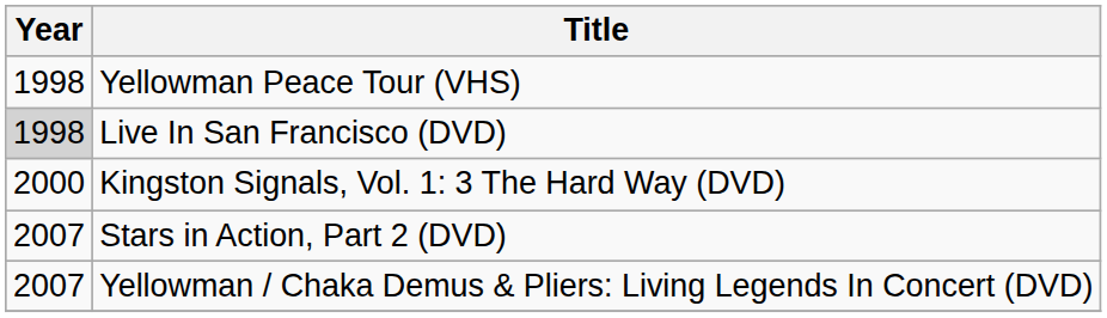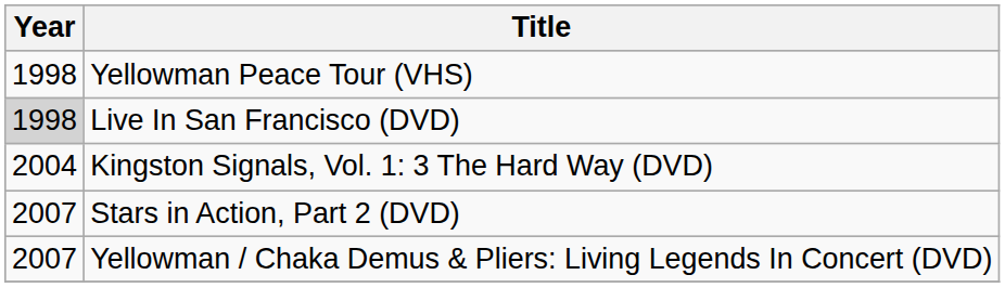 <table class="wikitable">
 <tr>
 <th>Year</th>
 <th>Title</th>
 </tr>
 <tr>
 <td>1998</td>
 <td>Yellowman Peace Tour (VHS)</td>
 </tr>
 <tr>
 <td style="background: lightgrey;">1998</td>
 <td>Live In San Francisco (DVD)</td>
 </tr>
 <tr>
-<td>2000</td>
+<td>2004</td>
 <td>Kingston Signals, Vol. 1: 3 The Hard Way (DVD)</td>
 </tr>
 <tr>
 <td>2007</td>
 <td>Stars in Action, Part 2 (DVD)</td>
 </tr>
 <tr>
 <td>2007</td>
 <td>Yellowman / Chaka Demus & Pliers: Living Legends In Concert (DVD)</td>
 </tr>
 <tr>
 </tr>
 </table>
